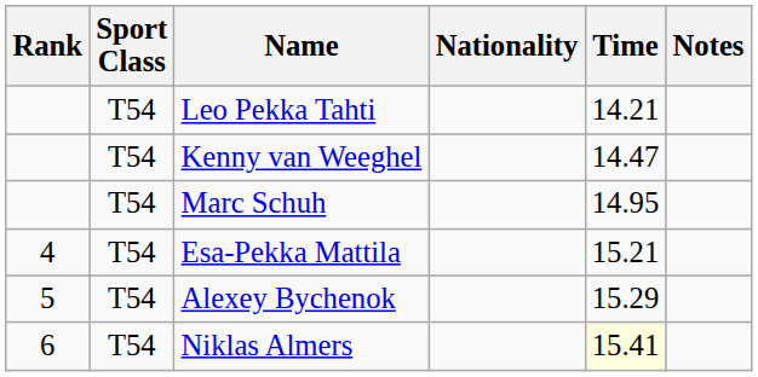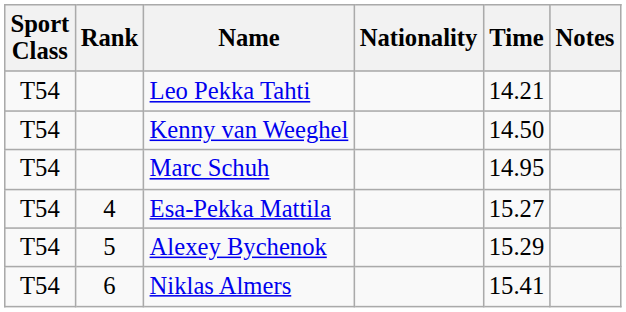 <table class="wikitable sortable" style="text-align:center">
 <tr>
+<th>Sport<br>Class</th>
 <th>Rank</th>
-<th>Sport<br>Class</th>
 <th>Name</th>
 <th>Nationality</th>
 <th>Time</th>
 <th>Notes</th>
 </tr>
 <tr>
+<td>T54</td>
 <td></td>
-<td>T54</td>
 <td align=left><a href='#'>Leo Pekka Tahti</a></td>
 <td align=left></td>
 <td>14.21</td>
 <td></td>
 </tr>
 <tr>
+<td>T54</td>
 <td></td>
-<td>T54</td>
 <td align=left><a href='#'>Kenny van Weeghel</a></td>
 <td align=left></td>
-<td>14.47</td>
+<td>14.50</td>
 <td></td>
 </tr>
 <tr>
+<td>T54</td>
 <td></td>
-<td>T54</td>
 <td align=left><a href='#'>Marc Schuh</a></td>
 <td align=left></td>
 <td>14.95</td>
 <td></td>
 </tr>
 <tr>
+<td>T54</td>
 <td>4</td>
-<td>T54</td>
 <td align=left><a href='#'>Esa-Pekka Mattila</a></td>
 <td align=left></td>
-<td>15.21</td>
+<td>15.27</td>
 <td></td>
 </tr>
 <tr>
+<td>T54</td>
 <td>5</td>
-<td>T54</td>
 <td align=left><a href='#'>Alexey Bychenok</a></td>
 <td align=left></td>
 <td>15.29</td>
 <td></td>
 </tr>
 <tr>
+<td>T54</td>
 <td>6</td>
-<td>T54</td>
 <td align=left><a href='#'>Niklas Almers</a></td>
 <td align=left></td>
-<td style="background: lightyellow;">15.41</td>
+<td>15.41</td>
 <td></td>
 </tr>
 </table>
